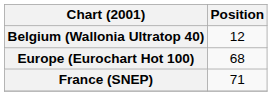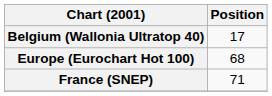 <table class="wikitable sortable plainrowheaders">
 <tr>
 <th>Chart (2001)</th>
 <th>Position</th>
 </tr>
 <tr>
 <th scope="row">Belgium (Wallonia Ultratop 40)</th>
-<td align="center">12</td>
+<td align="center">17</td>
 </tr>
 <tr>
 <th scope="row">Europe (Eurochart Hot 100)</th>
 <td style="text-align:center;">68</td>
 </tr>
 <tr>
 <th scope="row">France (SNEP)</th>
 <td align="center">71</td>
 </tr>
 <tr>
 </tr>
 </table>
